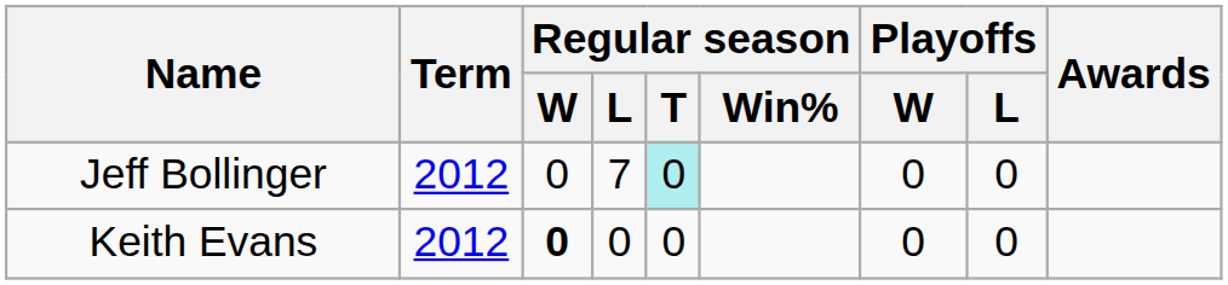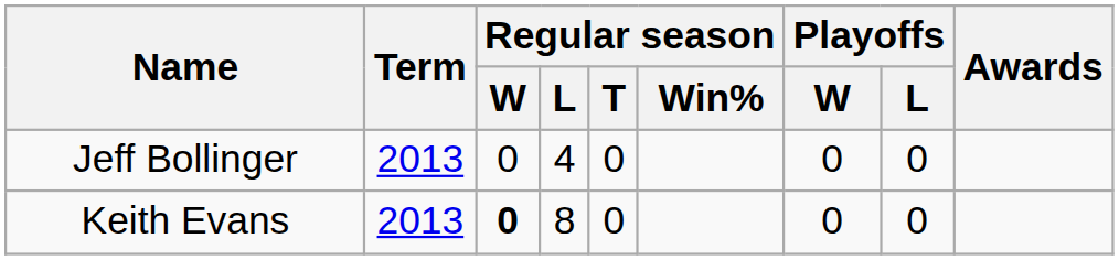 <table class="wikitable">
 <tr>
 <th rowspan="2" style="width:140px;">Name</th>
 <th rowspan="2">Term</th>
 <th colspan="4">Regular season</th>
 <th colspan="2">Playoffs</th>
 <th rowspan="2">Awards</th>
 </tr>
 <tr>
 <th>W</th>
 <th>L</th>
 <th>T</th>
 <th>Win%</th>
 <th>W</th>
 <th>L</th>
 </tr>
 <tr>
 <td style="text-align:center;">Jeff Bollinger</td>
-<td style="text-align:center;"><a href='#'>2012</a></td>
+<td style="text-align:center;"><a href='#'>2013</a></td>
 <td style="text-align:center;">0</td>
-<td style="text-align:center;">7</td>
-<td style="background: paleturquoise; text-align:center;">0</td>
+<td style="text-align:center;">4</td>
+<td style="text-align:center;">0</td>
 <td style="text-align:center;"></td>
 <td style="text-align:center;">0</td>
 <td style="text-align:center;">0</td>
 <td style="text-align:center;"></td>
 </tr>
 <tr>
 <td style="text-align:center;">Keith Evans</td>
-<td style="text-align:center;"><a href='#'>2012</a></td>
+<td style="text-align:center;"><a href='#'>2013</a></td>
 <td style="text-align:center;"><strong>0</strong></td>
-<td style="text-align:center;">0</td>
+<td style="text-align:center;">8</td>
 <td style="text-align:center;">0</td>
 <td style="text-align:center;"></td>
 <td style="text-align:center;">0</td>
 <td style="text-align:center;">0</td>
 <td style="text-align:center;"></td>
 </tr>
 </table>
